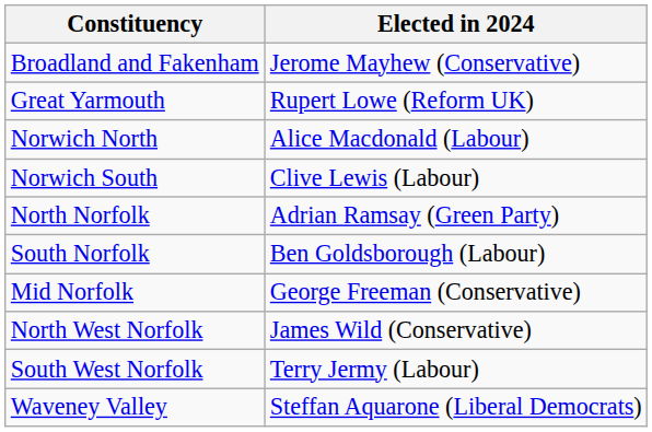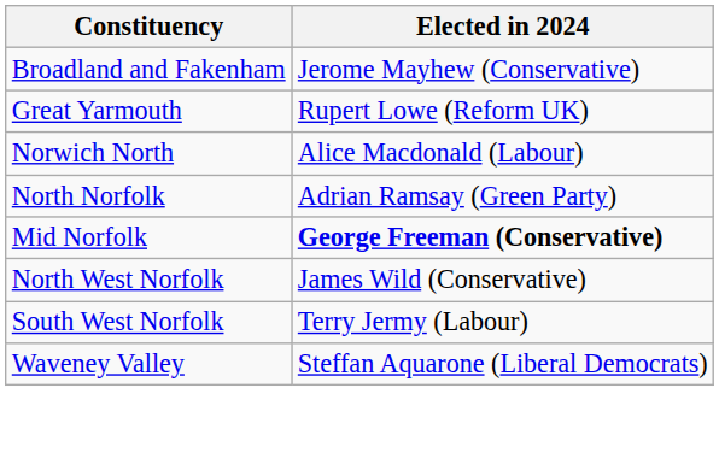 <table class="wikitable">
 <tr>
 <th>Constituency</th>
 <th>Elected in 2024</th>
 </tr>
 <tr>
 <td><a href='#'>Broadland and Fakenham</a></td>
 <td><a href='#'>Jerome Mayhew</a> (<a href='#'>Conservative</a>)</td>
 </tr>
 <tr>
 <td><a href='#'>Great Yarmouth</a></td>
 <td><a href='#'>Rupert Lowe</a> (<a href='#'>Reform UK</a>)</td>
 </tr>
 <tr>
 <td><a href='#'>Norwich North</a></td>
 <td><a href='#'>Alice Macdonald</a> (<a href='#'>Labour</a>)</td>
 </tr>
 <tr>
-<td><a href='#'>Norwich South</a></td>
-<td><a href='#'>Clive Lewis</a> (Labour)</td>
-</tr>
-<tr>
 <td><a href='#'>North Norfolk</a></td>
 <td><a href='#'>Adrian Ramsay</a> (<a href='#'>Green Party</a>)</td>
 </tr>
 <tr>
-<td><a href='#'>South Norfolk</a></td>
-<td><a href='#'>Ben Goldsborough</a> (Labour)</td>
-</tr>
-<tr>
 <td><a href='#'>Mid Norfolk</a></td>
-<td><a href='#'>George Freeman</a> (Conservative)</td>
+<td><strong><a href='#'>George Freeman</a> (Conservative)</strong></td>
 </tr>
 <tr>
 <td><a href='#'>North West Norfolk</a></td>
 <td><a href='#'>James Wild</a> (Conservative)</td>
 </tr>
 <tr>
 <td><a href='#'>South West Norfolk</a></td>
 <td><a href='#'>Terry Jermy</a> (Labour)</td>
 </tr>
 <tr>
 <td><a href='#'>Waveney Valley</a></td>
 <td><a href='#'>Steffan Aquarone</a> (<a href='#'>Liberal Democrats</a>)</td>
 </tr>
 </table>
